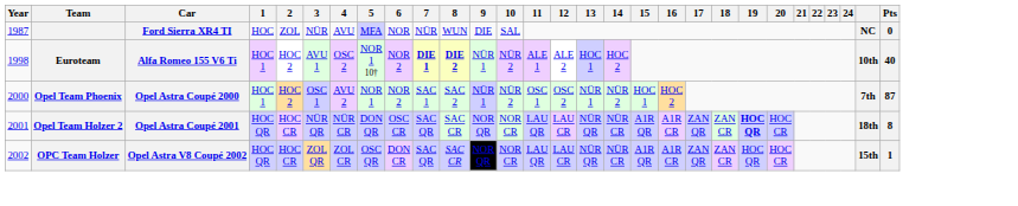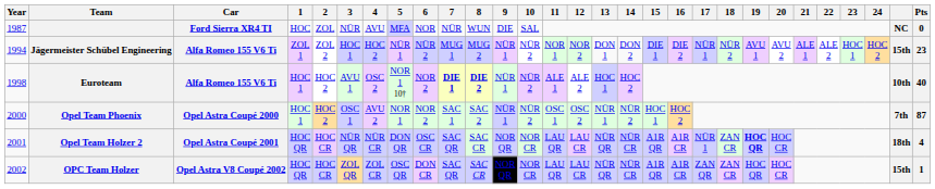 <table class="wikitable" border="1" style="text-align:center; font-size:85%;">
 <tr>
 <th>Year</th>
 <th>Team</th>
 <th>Car</th>
 <th>1</th>
 <th>2</th>
 <th>3</th>
 <th>4</th>
 <th>5</th>
 <th>6</th>
 <th>7</th>
 <th>8</th>
 <th>9</th>
 <th>10</th>
 <th>11</th>
 <th>12</th>
 <th>13</th>
 <th>14</th>
 <th>15</th>
 <th>16</th>
 <th>17</th>
 <th>18</th>
 <th>19</th>
 <th>20</th>
 <th>21</th>
 <th>22</th>
 <th>23</th>
 <th>24</th>
 <th></th>
 <th>Pts</th>
 </tr>
 <tr>
 <td><a href='#'>1987</a></td>
 <th></th>
 <th nowrap><a href='#'>Ford Sierra XR4 TI</a></th>
 <td><a href='#'>HOC</a></td>
 <td><a href='#'>ZOL</a></td>
 <td><a href='#'>NÜR</a></td>
 <td><a href='#'>AVU</a></td>
 <td style="background:#CFCFFF;"><a href='#'>MFA</a><br></td>
 <td><a href='#'>NOR</a></td>
 <td><a href='#'>NÜR</a></td>
 <td><a href='#'>WUN</a></td>
 <td><a href='#'>DIE</a></td>
 <td><a href='#'>SAL</a></td>
 <td colspan=14></td>
 <th>NC</th>
 <th>0</th>
+</tr>
+<tr>
+<td><a href='#'>1994</a></td>
+<th nowrap>Jägermeister Schübel Engineering</th>
+<th nowrap><a href='#'>Alfa Romeo 155 V6 Ti</a></th>
+<td style="background:#EFCFFF;"><a href='#'>ZOL<br>1</a><br></td>
+<td style="background:#FFFFFF;"><a href='#'>ZOL<br>2</a><br></td>
+<td style="background:#CFCFFF;"><a href='#'>HOC<br>1</a><br></td>
+<td style="background:#CFCFFF;"><a href='#'>HOC<br>2</a><br></td>
+<td style="background:#EFCFFF;"><a href='#'>NÜR<br>1</a><br></td>
+<td style="background:#CFCFFF;"><a href='#'>NÜR<br>2</a><br></td>
+<td style="background:#CFCFFF;"><a href='#'>MUG<br>1</a><br></td>
+<td style="background:#CFCFFF;"><a href='#'>MUG<br>2</a><br></td>
+<td style="background:#EFCFFF;"><a href='#'>NÜR<br>1</a><br></td>
+<td style="background:#FFFFFF;"><a href='#'>NÜR<br>2</a><br></td>
+<td style="background:#DFFFDF;"><a href='#'>NOR<br>1</a><br></td>
+<td style="background:#DFFFDF;"><a href='#'>NOR<br>2</a><br></td>
+<td><a href='#'>DON<br>1</a></td>
+<td><a href='#'>DON<br>2</a></td>
+<td style="background:#CFCFFF;"><a href='#'>DIE<br>1</a><br></td>
+<td style="background:#EFCFFF;"><a href='#'>DIE<br>2</a><br></td>
+<td style="background:#CFCFFF;"><a href='#'>NÜR<br>1</a><br></td>
+<td style="background:#DFFFDF;"><a href='#'>NÜR<br>2</a><br></td>
+<td style="background:#EFCFFF;"><a href='#'>AVU<br>1</a><br></td>
+<td style="background:#FFFFFF;"><a href='#'>AVU<br>2</a><br></td>
+<td style="background:#EFCFFF;"><a href='#'>ALE<br>1</a><br></td>
+<td style="background:#FFFFFF;"><a href='#'>ALE<br>2</a><br></td>
+<td style="background:#DFFFDF;"><a href='#'>HOC<br>1</a><br></td>
+<td style="background:#FFDF9F;"><a href='#'>HOC<br>2</a><br></td>
+<th>15th</th>
+<th>23</th>
 </tr>
 <tr>
 <td><a href='#'>1998</a></td>
 <th>Euroteam</th>
 <th nowrap><a href='#'>Alfa Romeo 155 V6 Ti</a></th>
 <td style="background:#EFCFFF;"><a href='#'>HOC<br>1</a><br></td>
 <td style="background:#FFFFFF;"><a href='#'>HOC<br>2</a><br></td>
 <td style="background:#DFFFDF;"><a href='#'>AVU<br>1</a><br></td>
 <td style="background:#EFCFFF;"><a href='#'>OSC<br>2</a><br></td>
 <td style="background:#DFFFDF;"><a href='#'>NOR<br>1</a><br><small>10†</small></td>
 <td style="background:#EFCFFF;"><a href='#'>NOR<br>2</a><br></td>
 <td style="background:#FBFFBF;"><strong><a href='#'>DIE<br>1</a></strong><br></td>
 <td style="background:#FBFFBF;"><strong><a href='#'>DIE<br>2</a></strong><br></td>
 <td style="background:#DFFFDF;"><a href='#'>NÜR<br>1</a><br></td>
 <td style="background:#EFCFFF;"><a href='#'>NÜR<br>2</a><br></td>
 <td style="background:#EFCFFF;"><a href='#'>ALE<br>1</a><br></td>
 <td style="background:#FFFFFF;"><a href='#'>ALE<br>2</a><br></td>
 <td style="background:#CFCFFF;"><a href='#'>HOC<br>1</a><br></td>
 <td style="background:#EFCFFF;"><a href='#'>HOC<br>2</a><br></td>
 <td colspan=10></td>
 <th>10th</th>
 <th>40</th>
 </tr>
 <tr>
 <td><a href='#'>2000</a></td>
 <th nowrap><a href='#'>Opel Team Phoenix</a></th>
 <th nowrap><a href='#'>Opel Astra Coupé 2000</a></th>
 <td style="background:#DFFFDF;"><a href='#'>HOC<br>1</a><br></td>
 <td style="background:#FFDF9F;"><a href='#'>HOC<br>2</a><br></td>
 <td style="background:#CFCFFF;"><a href='#'>OSC<br>1</a><br></td>
 <td style="background:#EFCFFF;"><a href='#'>AVU<br>2</a><br></td>
 <td style="background:#DFFFDF;"><a href='#'>NOR<br>1</a><br></td>
 <td style="background:#DFFFDF;"><a href='#'>NOR<br>2</a><br></td>
 <td style="background:#DFFFDF;"><a href='#'>SAC<br>1</a><br></td>
 <td style="background:#DFFFDF;"><a href='#'>SAC<br>2</a><br></td>
 <td style="background:#CFCFFF;"><a href='#'>NÜR<br>1</a><br></td>
 <td style="background:#DFFFDF;"><a href='#'>NÜR<br>2</a><br></td>
 <td style="background:#DFFFDF;"><a href='#'>OSC<br>1</a><br></td>
 <td style="background:#DFFFDF;"><a href='#'>OSC<br>2</a><br></td>
 <td style="background:#DFFFDF;"><a href='#'>NÜR<br>1</a><br></td>
 <td style="background:#DFFFDF;"><a href='#'>NÜR<br>2</a><br></td>
 <td style="background:#DFFFDF;"><a href='#'>HOC<br>1</a><br></td>
 <td style="background:#FFDF9F;"><a href='#'>HOC<br>2</a><br></td>
 <td colspan=8></td>
 <th>7th</th>
 <th>87</th>
 </tr>
 <tr>
 <td><a href='#'>2001</a></td>
 <th nowrap><a href='#'>Opel Team Holzer 2</a></th>
 <th nowrap><a href='#'>Opel Astra Coupé 2001</a></th>
 <td style="background:#CFCFFF;"><a href='#'>HOC<br>QR</a><br></td>
 <td style="background:#EFCFFF;"><a href='#'>HOC<br>CR</a><br></td>
 <td style="background:#CFCFFF;"><a href='#'>NÜR<br>QR</a><br></td>
 <td style="background:#CFCFFF;"><a href='#'>NÜR<br>CR</a><br></td>
 <td style="background:#CFCFFF;"><a href='#'>DON<br>QR</a><br></td>
 <td style="background:#CFCFFF;"><a href='#'>OSC<br>CR</a><br></td>
 <td style="background:#CFCFFF;"><a href='#'>SAC<br>QR</a><br></td>
 <td style="background:#DFFFDF;"><a href='#'>SAC<br>CR</a><br></td>
 <td style="background:#CFCFFF;"><a href='#'>NOR<br>QR</a><br></td>
 <td style="background:#DFFFDF;"><a href='#'>NOR<br>CR</a><br></td>
 <td style="background:#CFCFFF;"><a href='#'>LAU<br>QR</a><br></td>
 <td style="background:#EFCFFF;"><a href='#'>LAU<br>CR</a><br></td>
 <td style="background:#CFCFFF;"><a href='#'>NÜR<br>QR</a><br></td>
 <td style="background:#CFCFFF;"><a href='#'>NÜR<br>CR</a><br></td>
 <td style="background:#CFCFFF;"><a href='#'>A1R<br>QR</a><br></td>
 <td style="background:#EFCFFF;"><a href='#'>A1R<br>CR</a><br></td>
-<td style="background:#CFCFFF;"><a href='#'>ZAN<br>QR</a><br></td>
+<td style="background:#CFCFFF;"><a href='#'>NÜR<br>1</a><br></td>
 <td style="background:#DFFFDF;"><a href='#'>ZAN<br>CR</a><br></td>
 <td style="background:#CFCFFF;"><strong><a href='#'>HOC<br>QR</a></strong><br></td>
 <td style="background:#CFCFFF;"><a href='#'>HOC<br>CR</a><br></td>
 <td colspan=4></td>
 <th>18th</th>
-<th>8</th>
+<th>4</th>
 </tr>
 <tr>
 <td><a href='#'>2002</a></td>
 <th nowrap><a href='#'>OPC Team Holzer</a></th>
 <th nowrap><a href='#'>Opel Astra V8 Coupé 2002</a></th>
 <td style="background:#CFCFFF;"><a href='#'>HOC<br>QR</a><br></td>
 <td style="background:#CFCFFF;"><a href='#'>HOC<br>CR</a><br></td>
 <td style="background:#FFDF9F;"><a href='#'>ZOL<br>QR</a><br></td>
 <td style="background:#CFCFFF;"><a href='#'>ZOL<br>CR</a><br></td>
 <td style="background:#CFCFFF;"><a href='#'>OSC<br>QR</a><br></td>
 <td style="background:#EFCFFF;"><a href='#'>DON<br>CR</a><br></td>
 <td style="background:#CFCFFF;"><a href='#'>SAC<br>QR</a><br></td>
 <td style="background:#CFCFFF;"><em><a href='#'>SAC<br>CR</a></em><br></td>
 <td style="background:#000000; color:white"><a href='#'><span>NOR<br>QR</span></a><br></td>
 <td style="background:#CFCFFF;"><a href='#'>NOR<br>CR</a><br></td>
 <td style="background:#CFCFFF;"><a href='#'>LAU<br>QR</a><br></td>
 <td style="background:#CFCFFF;"><a href='#'>LAU<br>CR</a><br></td>
 <td style="background:#CFCFFF;"><a href='#'>NÜR<br>QR</a><br></td>
 <td style="background:#CFCFFF;"><a href='#'>NÜR<br>CR</a><br></td>
 <td style="background:#CFCFFF;"><a href='#'>A1R<br>QR</a><br></td>
 <td style="background:#CFCFFF;"><a href='#'>A1R<br>CR</a><br></td>
 <td style="background:#CFCFFF;"><a href='#'>ZAN<br>QR</a><br></td>
 <td style="background:#EFCFFF;"><a href='#'>ZAN<br>CR</a><br></td>
 <td style="background:#CFCFFF;"><a href='#'>HOC<br>QR</a><br></td>
 <td style="background:#EFCFFF;"><a href='#'>HOC<br>CR</a><br></td>
 <td colspan=4></td>
 <th>15th</th>
 <th>1</th>
 </tr>
 </table>
